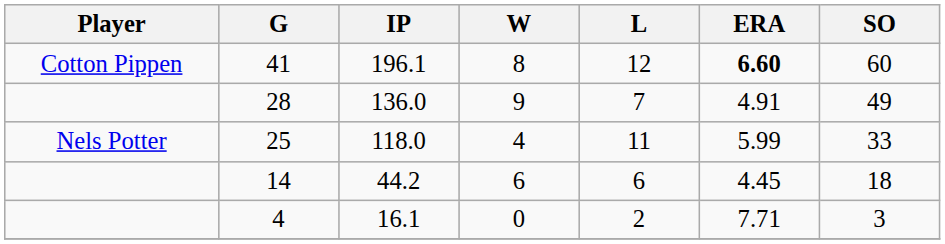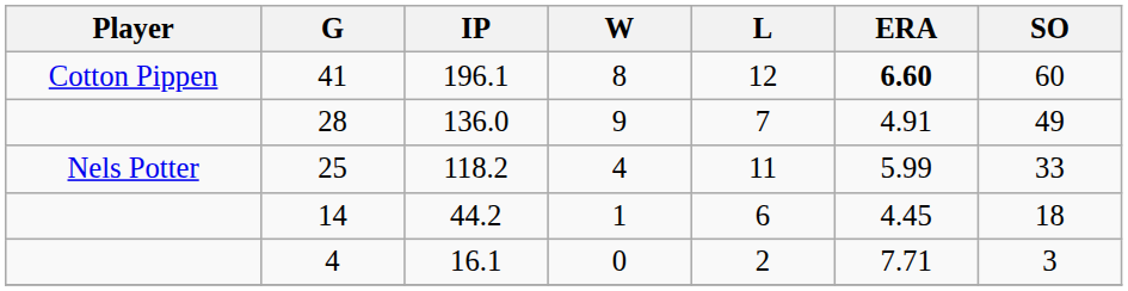 <table class="wikitable sortable">
 <tr>
 <th bgcolor="#DDDDFF" width="16%">Player</th>
 <th bgcolor="#DDDDFF" width="9%">G</th>
 <th bgcolor="#DDDDFF" width="9%">IP</th>
 <th bgcolor="#DDDDFF" width="9%">W</th>
 <th bgcolor="#DDDDFF" width="9%">L</th>
 <th bgcolor="#DDDDFF" width="9%">ERA</th>
 <th bgcolor="#DDDDFF" width="9%">SO</th>
 </tr>
 <tr align="center">
 <td><a href='#'>Cotton Pippen</a></td>
 <td>41</td>
 <td>196.1</td>
 <td>8</td>
 <td>12</td>
 <td><strong>6.60</strong></td>
 <td>60</td>
 </tr>
 <tr align="center">
 <td></td>
 <td>28</td>
 <td>136.0</td>
 <td>9</td>
 <td>7</td>
 <td>4.91</td>
 <td>49</td>
 </tr>
 <tr align="center">
 <td><a href='#'>Nels Potter</a></td>
 <td>25</td>
-<td>118.0</td>
+<td>118.2</td>
 <td>4</td>
 <td>11</td>
 <td>5.99</td>
 <td>33</td>
 </tr>
 <tr align="center">
 <td></td>
 <td>14</td>
 <td>44.2</td>
-<td>6</td>
+<td>1</td>
 <td>6</td>
 <td>4.45</td>
 <td>18</td>
 </tr>
 <tr align="center">
 <td></td>
 <td>4</td>
 <td>16.1</td>
 <td>0</td>
 <td>2</td>
 <td>7.71</td>
 <td>3</td>
 </tr>
 <tr align="center">
 </tr>
 </table>
